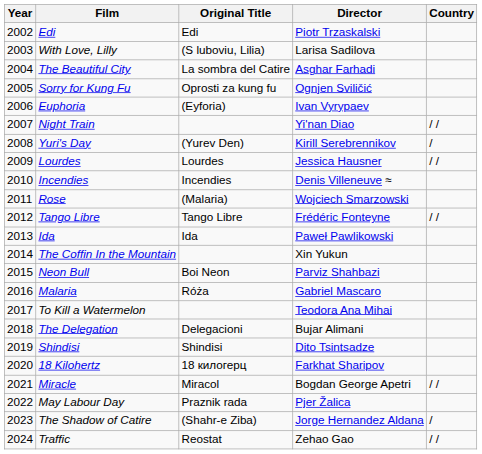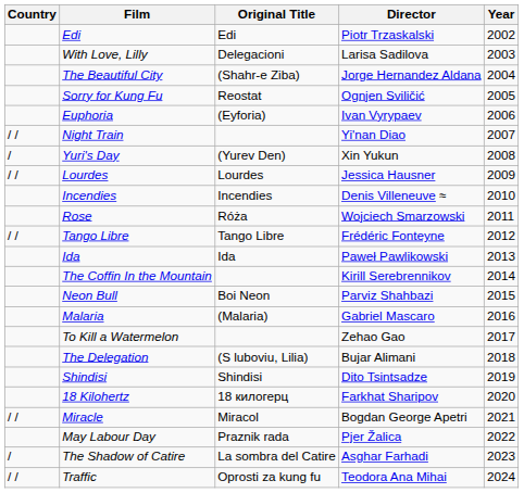 <table class="wikitable">
 <tr>
-<th>Year</th>
+<th>Country</th>
 <th>Film</th>
 <th>Original Title</th>
 <th>Director</th>
-<th>Country</th>
+<th>Year</th>
 </tr>
 <tr>
-<td>2002</td>
+<td></td>
 <td><em><a href='#'>Edi</a></em></td>
 <td>Edi</td>
 <td><a href='#'>Piotr Trzaskalski</a></td>
-<td></td>
+<td>2002</td>
 </tr>
 <tr>
+<td></td>
+<td><em>With Love, Lilly</em></td>
+<td>Delegacioni</td>
+<td>Larisa Sadilova</td>
 <td>2003</td>
-<td><em>With Love, Lilly</em></td>
-<td> (S luboviu, Lilia)</td>
-<td>Larisa Sadilova</td>
-<td></td>
 </tr>
 <tr>
+<td></td>
+<td><em><a href='#'>The Beautiful City</a></em></td>
+<td> (Shahr-e Ziba)</td>
+<td><a href='#'>Jorge Hernandez Aldana</a></td>
 <td>2004</td>
-<td><em><a href='#'>The Beautiful City</a></em></td>
-<td>La sombra del Catire</td>
-<td><a href='#'>Asghar Farhadi</a></td>
-<td></td>
 </tr>
 <tr>
+<td></td>
+<td><em><a href='#'>Sorry for Kung Fu</a></em></td>
+<td>Reostat</td>
+<td><a href='#'>Ognjen Sviličić</a></td>
 <td>2005</td>
-<td><em><a href='#'>Sorry for Kung Fu</a></em></td>
-<td>Oprosti za kung fu</td>
-<td><a href='#'>Ognjen Sviličić</a></td>
-<td></td>
 </tr>
 <tr>
-<td>2006</td>
+<td></td>
 <td><em><a href='#'>Euphoria</a></em></td>
 <td> (Eyforia)</td>
 <td><a href='#'>Ivan Vyrypaev</a></td>
-<td></td>
+<td>2006</td>
 </tr>
 <tr>
-<td>2007</td>
+<td> /  / </td>
 <td><em><a href='#'>Night Train</a></em></td>
 <td></td>
 <td><a href='#'>Yi'nan Diao</a></td>
-<td> /  / </td>
+<td>2007</td>
 </tr>
 <tr>
-<td>2008</td>
+<td> / </td>
 <td><em><a href='#'>Yuri's Day</a></em></td>
 <td> (Yurev Den)</td>
-<td><a href='#'>Kirill Serebrennikov</a></td>
-<td> / </td>
+<td>Xin Yukun</td>
+<td>2008</td>
 </tr>
 <tr>
-<td>2009</td>
+<td> /  / </td>
 <td><em><a href='#'>Lourdes</a></em></td>
 <td>Lourdes</td>
 <td><a href='#'>Jessica Hausner</a></td>
-<td> /  / </td>
+<td>2009</td>
 </tr>
 <tr>
-<td>2010</td>
+<td></td>
 <td><em><a href='#'>Incendies</a></em></td>
 <td>Incendies</td>
 <td><a href='#'>Denis Villeneuve</a> ≈</td>
-<td></td>
+<td>2010</td>
 </tr>
 <tr>
+<td></td>
+<td><em><a href='#'>Rose</a></em></td>
+<td>Róża</td>
+<td><a href='#'>Wojciech Smarzowski</a></td>
 <td>2011</td>
-<td><em><a href='#'>Rose</a></em></td>
-<td> (Malaria)</td>
-<td><a href='#'>Wojciech Smarzowski</a></td>
-<td></td>
 </tr>
 <tr>
-<td>2012</td>
+<td> /  / </td>
 <td><em><a href='#'>Tango Libre</a></em></td>
 <td>Tango Libre</td>
 <td><a href='#'>Frédéric Fonteyne</a></td>
-<td> /  / </td>
+<td>2012</td>
 </tr>
 <tr>
-<td>2013</td>
+<td></td>
 <td><em><a href='#'>Ida</a></em></td>
 <td>Ida</td>
 <td><a href='#'>Paweł Pawlikowski</a></td>
-<td></td>
+<td>2013</td>
 </tr>
 <tr>
-<td>2014</td>
+<td></td>
 <td><em><a href='#'>The Coffin In the Mountain</a></em></td>
 <td></td>
-<td>Xin Yukun</td>
-<td></td>
+<td><a href='#'>Kirill Serebrennikov</a></td>
+<td>2014</td>
 </tr>
 <tr>
-<td>2015</td>
+<td></td>
 <td><em><a href='#'>Neon Bull</a></em></td>
 <td>Boi Neon</td>
 <td><a href='#'>Parviz Shahbazi</a></td>
-<td></td>
+<td>2015</td>
 </tr>
 <tr>
+<td></td>
+<td><em><a href='#'>Malaria</a></em></td>
+<td> (Malaria)</td>
+<td><a href='#'>Gabriel Mascaro</a></td>
 <td>2016</td>
-<td><em><a href='#'>Malaria</a></em></td>
-<td>Róża</td>
-<td><a href='#'>Gabriel Mascaro</a></td>
-<td></td>
 </tr>
 <tr>
-<td>2017</td>
+<td></td>
 <td><em>To Kill a Watermelon</em></td>
 <td></td>
-<td><a href='#'>Teodora Ana Mihai</a></td>
-<td></td>
+<td>Zehao Gao</td>
+<td>2017</td>
 </tr>
 <tr>
+<td></td>
+<td><em><a href='#'>The Delegation</a></em></td>
+<td> (S luboviu, Lilia)</td>
+<td>Bujar Alimani</td>
 <td>2018</td>
-<td><em><a href='#'>The Delegation</a></em></td>
-<td>Delegacioni</td>
-<td>Bujar Alimani</td>
-<td></td>
 </tr>
 <tr>
-<td>2019</td>
+<td></td>
 <td><em><a href='#'>Shindisi</a></em></td>
 <td>Shindisi</td>
 <td><a href='#'>Dito Tsintsadze</a></td>
-<td></td>
+<td>2019</td>
 </tr>
 <tr>
-<td>2020</td>
+<td></td>
 <td><em><a href='#'>18 Kilohertz</a></em></td>
 <td>18 килогерц</td>
 <td><a href='#'>Farkhat Sharipov</a></td>
-<td></td>
+<td>2020</td>
 </tr>
 <tr>
-<td>2021</td>
+<td> /  / </td>
 <td><em><a href='#'>Miracle</a></em></td>
 <td>Miracol</td>
 <td>Bogdan George Apetri</td>
-<td> /  / </td>
+<td>2021</td>
 </tr>
 <tr>
-<td>2022</td>
+<td></td>
 <td><em>May Labour Day</em></td>
 <td>Praznik rada</td>
 <td><a href='#'>Pjer Žalica</a></td>
-<td></td>
+<td>2022</td>
 </tr>
 <tr>
+<td> / </td>
+<td><em>The Shadow of Catire</em></td>
+<td>La sombra del Catire</td>
+<td><a href='#'>Asghar Farhadi</a></td>
 <td>2023</td>
-<td><em>The Shadow of Catire</em></td>
-<td> (Shahr-e Ziba)</td>
-<td><a href='#'>Jorge Hernandez Aldana</a></td>
-<td> / </td>
 </tr>
 <tr>
+<td> /  / </td>
+<td><em>Traffic</em></td>
+<td>Oprosti za kung fu</td>
+<td><a href='#'>Teodora Ana Mihai</a></td>
 <td>2024</td>
-<td><em>Traffic</em></td>
-<td>Reostat</td>
-<td>Zehao Gao</td>
-<td> /  / </td>
 </tr>
 </table>
